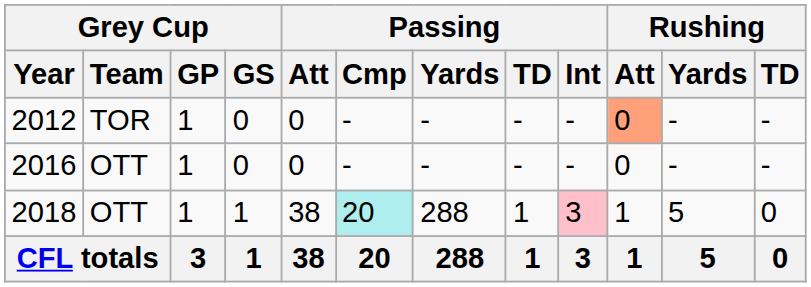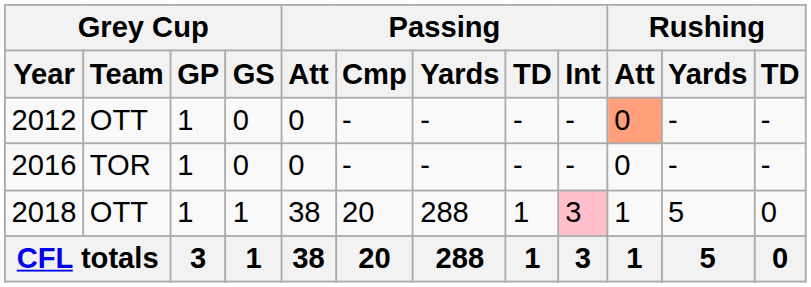 <table class="wikitable">
 <tr>
 <th colspan="4">Grey Cup</th>
 <th colspan="5">Passing</th>
 <th colspan="3">Rushing</th>
 </tr>
 <tr>
 <th>Year</th>
 <th>Team</th>
 <th>GP</th>
 <th>GS</th>
 <th>Att</th>
 <th>Cmp</th>
 <th>Yards</th>
 <th>TD</th>
 <th>Int</th>
 <th>Att</th>
 <th>Yards</th>
 <th>TD</th>
 </tr>
 <tr>
 <td>2012</td>
-<td>TOR</td>
+<td>OTT</td>
 <td>1</td>
 <td>0</td>
 <td>0</td>
 <td>-</td>
 <td>-</td>
 <td>-</td>
 <td>-</td>
 <td style="background: lightsalmon;">0</td>
 <td>-</td>
 <td>-</td>
 </tr>
 <tr>
 <td>2016</td>
-<td>OTT</td>
+<td>TOR</td>
 <td>1</td>
 <td>0</td>
 <td>0</td>
 <td>-</td>
 <td>-</td>
 <td>-</td>
 <td>-</td>
 <td>0</td>
 <td>-</td>
 <td>-</td>
 </tr>
 <tr>
 <td>2018</td>
 <td>OTT</td>
 <td>1</td>
 <td>1</td>
 <td>38</td>
-<td style="background: paleturquoise;">20</td>
+<td>20</td>
 <td>288</td>
 <td>1</td>
 <td style="background: pink;">3</td>
 <td>1</td>
 <td>5</td>
 <td>0</td>
 </tr>
 <tr>
 <th colspan="2"><a href='#'>CFL</a> totals</th>
 <th>3</th>
 <th>1</th>
 <th>38</th>
 <th>20</th>
 <th>288</th>
 <th>1</th>
 <th>3</th>
 <th>1</th>
 <th>5</th>
 <th>0</th>
 </tr>
 </table>
